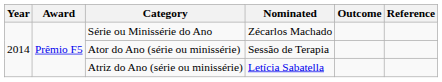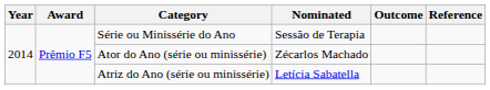 <table class="wikitable" style="margin-bottom: 10px;">
 <tr>
 <th>Year<br></th>
 <th>Award</th>
 <th>Category</th>
 <th>Nominated<br></th>
 <th>Outcome</th>
 <th>Reference<br></th>
 </tr>
 <tr>
 <td rowspan="3">2014</td>
 <td rowspan="3"><a href='#'>Prêmio F5</a></td>
 <td>Série ou Minissérie do Ano</td>
-<td>Zécarlos Machado</td>
+<td>Sessão de Terapia</td>
 <td></td>
 <td></td>
 </tr>
 <tr>
 <td>Ator do Ano (série ou minissérie)</td>
-<td>Sessão de Terapia</td>
+<td>Zécarlos Machado</td>
 <td></td>
 <td></td>
 </tr>
 <tr>
 <td>Atriz do Ano (série ou minissérie)</td>
 <td><a href='#'>Letícia Sabatella</a></td>
 <td></td>
 <td></td>
 </tr>
 </table>
